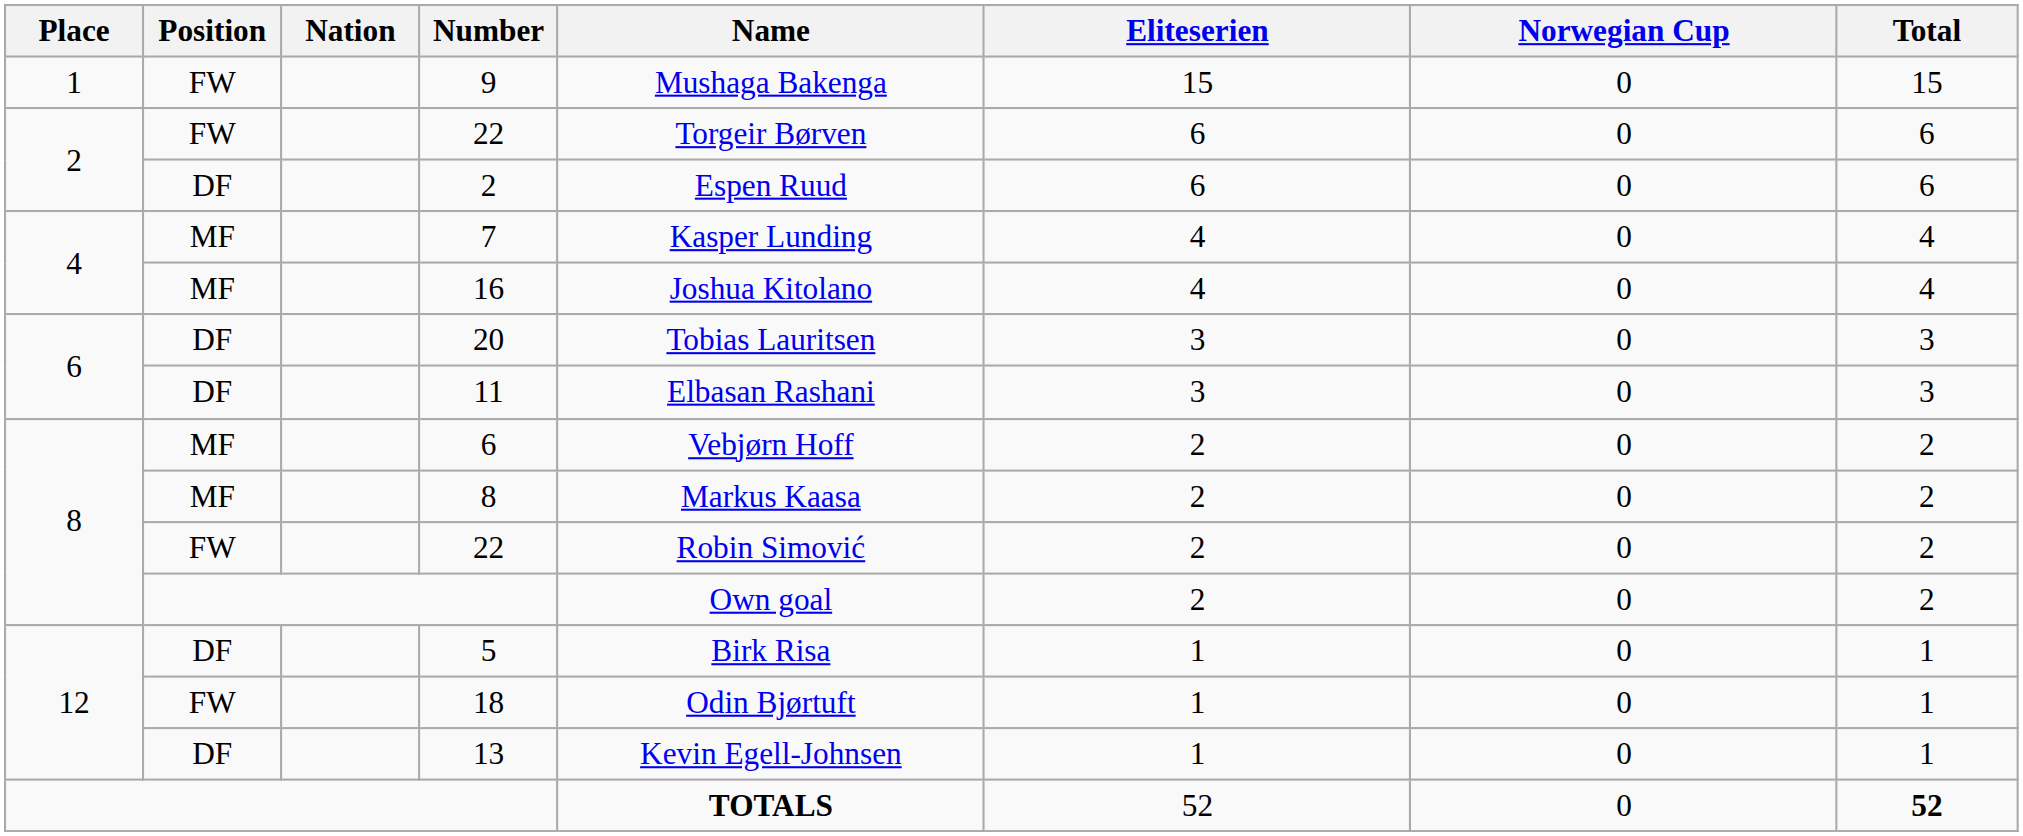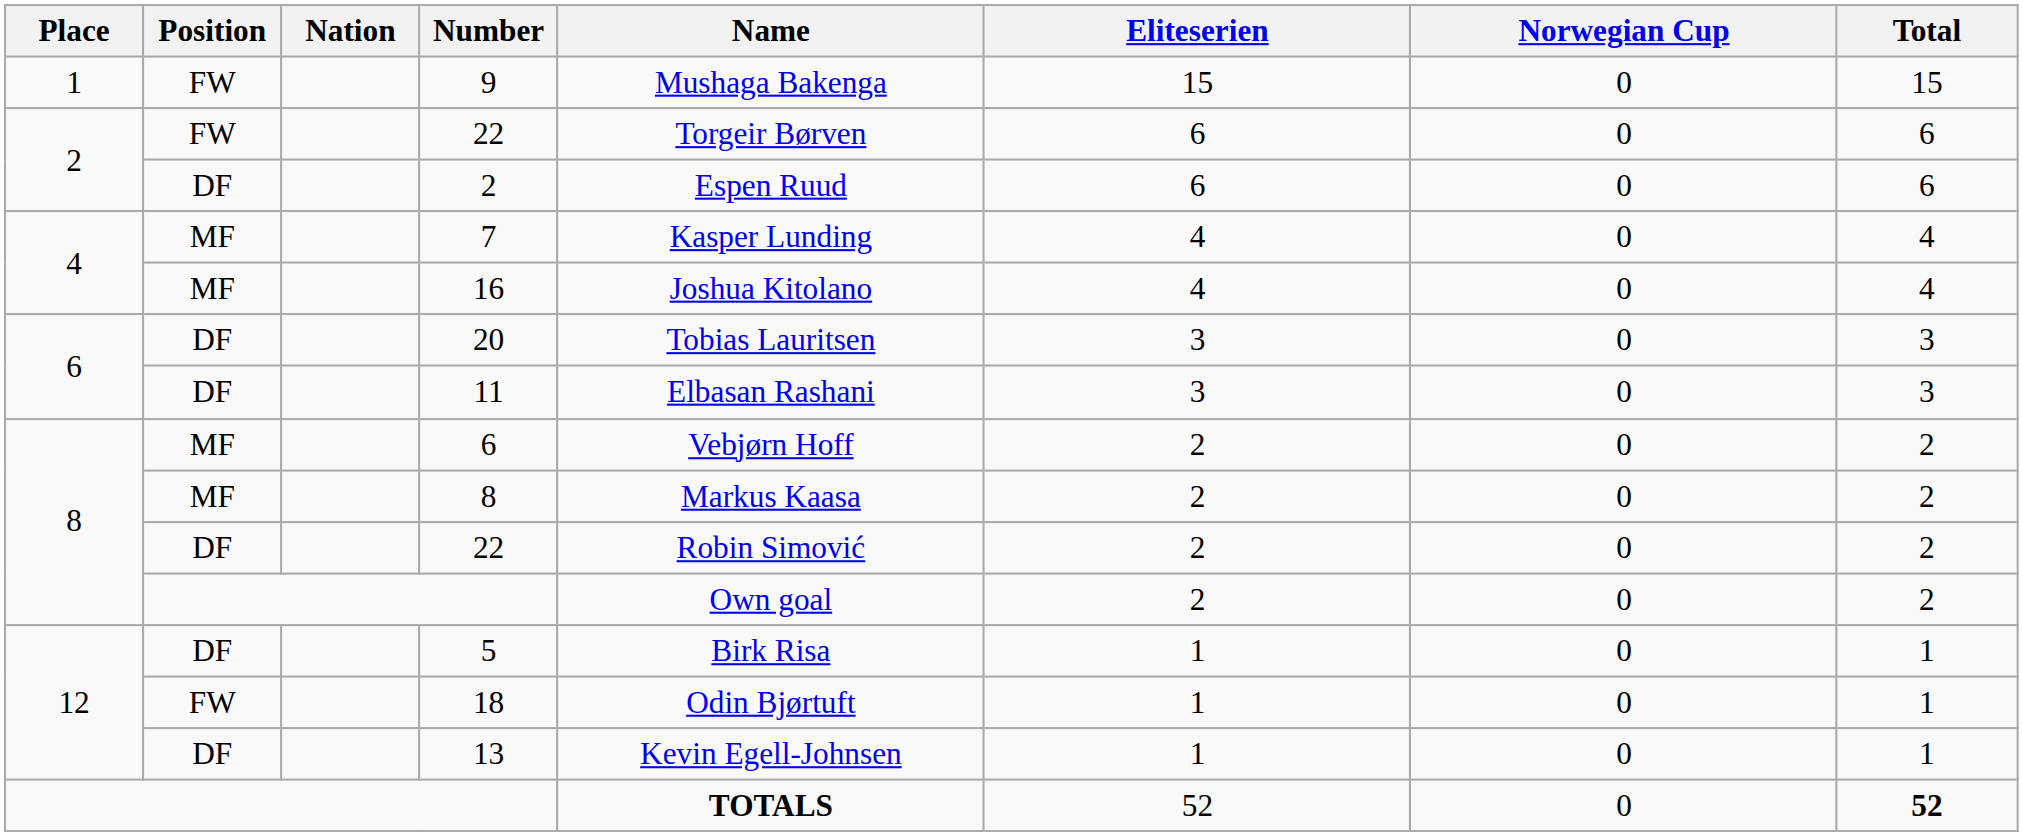 <table class="wikitable" style="font-size: 95%; text-align: center;">
 <tr>
 <th width=60>Place</th>
 <th width=60>Position</th>
 <th width=60>Nation</th>
 <th width=60>Number</th>
 <th width=200>Name</th>
 <th width=200><a href='#'>Eliteserien</a></th>
 <th width=200><a href='#'>Norwegian Cup</a></th>
 <th width=80><strong>Total</strong></th>
 </tr>
 <tr>
 <td>1</td>
 <td>FW</td>
 <td></td>
 <td>9</td>
 <td><a href='#'>Mushaga Bakenga</a></td>
 <td>15</td>
 <td>0</td>
 <td>15</td>
 </tr>
 <tr>
 <td rowspan="2">2</td>
 <td>FW</td>
 <td></td>
 <td>22</td>
 <td><a href='#'>Torgeir Børven</a></td>
 <td>6</td>
 <td>0</td>
 <td>6</td>
 </tr>
 <tr>
 <td>DF</td>
 <td></td>
 <td>2</td>
 <td><a href='#'>Espen Ruud</a></td>
 <td>6</td>
 <td>0</td>
 <td>6</td>
 </tr>
 <tr>
 <td rowspan="2">4</td>
 <td>MF</td>
 <td></td>
 <td>7</td>
 <td><a href='#'>Kasper Lunding</a></td>
 <td>4</td>
 <td>0</td>
 <td>4</td>
 </tr>
 <tr>
 <td>MF</td>
 <td></td>
 <td>16</td>
 <td><a href='#'>Joshua Kitolano</a></td>
 <td>4</td>
 <td>0</td>
 <td>4</td>
 </tr>
 <tr>
 <td rowspan="2">6</td>
 <td>DF</td>
 <td></td>
 <td>20</td>
 <td><a href='#'>Tobias Lauritsen</a></td>
 <td>3</td>
 <td>0</td>
 <td>3</td>
 </tr>
 <tr>
 <td>DF</td>
 <td></td>
 <td>11</td>
 <td><a href='#'>Elbasan Rashani</a></td>
 <td>3</td>
 <td>0</td>
 <td>3</td>
 </tr>
 <tr>
 <td rowspan="4">8</td>
 <td>MF</td>
 <td></td>
 <td>6</td>
 <td><a href='#'>Vebjørn Hoff</a></td>
 <td>2</td>
 <td>0</td>
 <td>2</td>
 </tr>
 <tr>
 <td>MF</td>
 <td></td>
 <td>8</td>
 <td><a href='#'>Markus Kaasa</a></td>
 <td>2</td>
 <td>0</td>
 <td>2</td>
 </tr>
 <tr>
-<td>FW</td>
+<td>DF</td>
 <td></td>
 <td>22</td>
 <td><a href='#'>Robin Simović</a></td>
 <td>2</td>
 <td>0</td>
 <td>2</td>
 </tr>
 <tr>
 <td colspan="3"></td>
 <td><a href='#'>Own goal</a></td>
 <td>2</td>
 <td>0</td>
 <td>2</td>
 </tr>
 <tr>
 <td rowspan="3">12</td>
 <td>DF</td>
 <td></td>
 <td>5</td>
 <td><a href='#'>Birk Risa</a></td>
 <td>1</td>
 <td>0</td>
 <td>1</td>
 </tr>
 <tr>
 <td>FW</td>
 <td></td>
 <td>18</td>
 <td><a href='#'>Odin Bjørtuft</a></td>
 <td>1</td>
 <td>0</td>
 <td>1</td>
 </tr>
 <tr>
 <td>DF</td>
 <td></td>
 <td>13</td>
 <td><a href='#'>Kevin Egell-Johnsen</a></td>
 <td>1</td>
 <td>0</td>
 <td>1</td>
 </tr>
 <tr>
 <td colspan="4"></td>
 <td><strong>TOTALS</strong></td>
 <td>52</td>
 <td>0</td>
 <td><strong>52</strong></td>
 </tr>
 </table>
